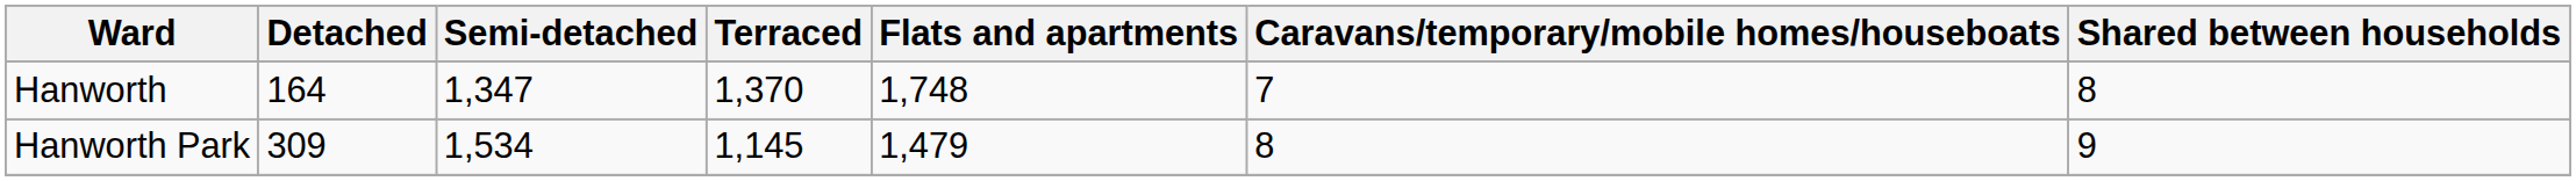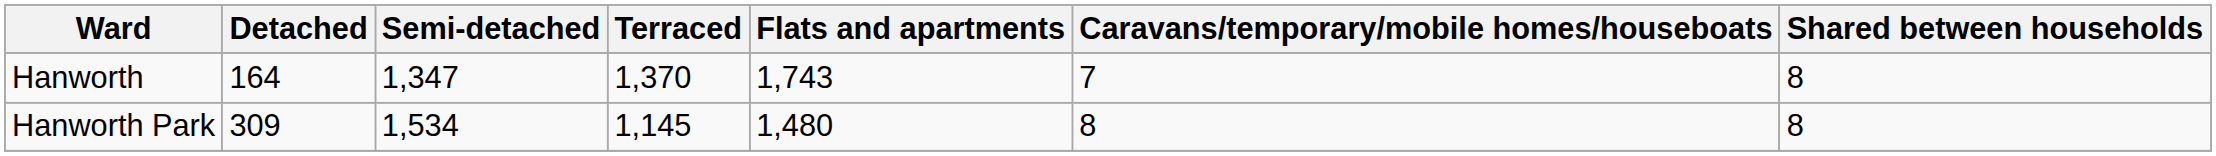 <table class="wikitable">
 <tr>
 <th>Ward</th>
 <th>Detached</th>
 <th>Semi-detached</th>
 <th>Terraced</th>
 <th>Flats and apartments</th>
 <th>Caravans/temporary/mobile homes/houseboats</th>
 <th>Shared between households</th>
 </tr>
 <tr>
 <td>Hanworth</td>
 <td>164</td>
 <td>1,347</td>
 <td>1,370</td>
-<td>1,748</td>
+<td>1,743</td>
 <td>7</td>
 <td>8</td>
 </tr>
 <tr>
 <td>Hanworth Park</td>
 <td>309</td>
 <td>1,534</td>
 <td>1,145</td>
-<td>1,479</td>
+<td>1,480</td>
 <td>8</td>
-<td>9</td>
+<td>8</td>
 </tr>
 <tr>
 </tr>
 </table>
